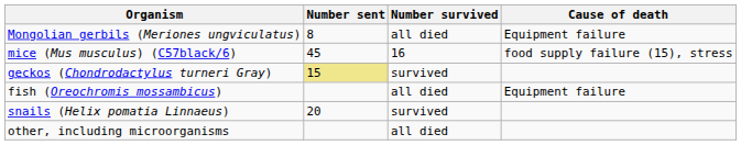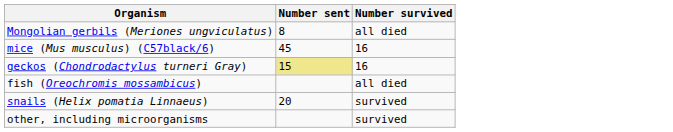 <table class="wikitable">
 <tr>
 <th>Organism</th>
 <th>Number sent</th>
 <th>Number survived</th>
-<th>Cause of death </th>
 </tr>
 <tr>
 <td><a href='#'>Mongolian gerbils</a> (<em>Meriones ungviculatus</em>)</td>
 <td>8</td>
 <td>all died</td>
-<td>Equipment failure </td>
 </tr>
 <tr>
 <td><a href='#'>mice</a> (<em>Mus musculus</em>) (<a href='#'>C57black/6</a>)</td>
 <td>45</td>
 <td>16</td>
-<td>food supply failure (15), stress </td>
 </tr>
 <tr>
 <td><a href='#'>geckos</a> (<em><a href='#'>Chondrodactylus</a> turneri Gray</em>)</td>
 <td style="background: khaki;">15</td>
-<td>survived</td>
-<td></td>
+<td>16</td>
 </tr>
 <tr>
 <td>fish (<em><a href='#'>Oreochromis mossambicus</a></em>)</td>
 <td></td>
 <td>all died</td>
-<td>Equipment failure </td>
 </tr>
 <tr>
 <td><a href='#'>snails</a> (<em>Helix pomatia Linnaeus</em>)</td>
 <td>20 </td>
 <td>survived</td>
-<td></td>
 </tr>
 <tr>
 <td>other, including microorganisms</td>
 <td></td>
-<td>all died</td>
-<td></td>
+<td>survived</td>
 </tr>
 </table>
